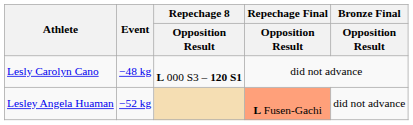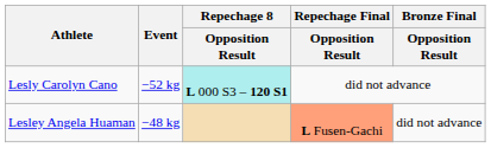 <table class="wikitable" style="font-size:90%">
 <tr>
 <th rowspan="2">Athlete</th>
 <th rowspan="2">Event</th>
 <th>Repechage 8</th>
 <th>Repechage Final</th>
 <th>Bronze Final</th>
 </tr>
 <tr>
 <th>Opposition<br>Result</th>
 <th>Opposition<br>Result</th>
 <th>Opposition<br>Result</th>
 </tr>
 <tr>
 <td><a href='#'>Lesly Carolyn Cano</a></td>
-<td><a href='#'>−48 kg</a></td>
-<td align=center><br><strong>L</strong> 000 S3 – <strong>120 S1</strong></td>
+<td><a href='#'>−52 kg</a></td>
+<td align=center style="background: paleturquoise;"><br><strong>L</strong> 000 S3 – <strong>120 S1</strong></td>
 <td align=center colspan="5">did not advance</td>
 </tr>
 <tr>
 <td><a href='#'>Lesley Angela Huaman</a></td>
-<td><a href='#'>−52 kg</a></td>
+<td><a href='#'>−48 kg</a></td>
 <td align="center" bgcolor=wheat></td>
 <td align=center style="background: lightsalmon;"><br><strong>L</strong> Fusen-Gachi</td>
 <td align=center colspan="5">did not advance</td>
 </tr>
 </table>
